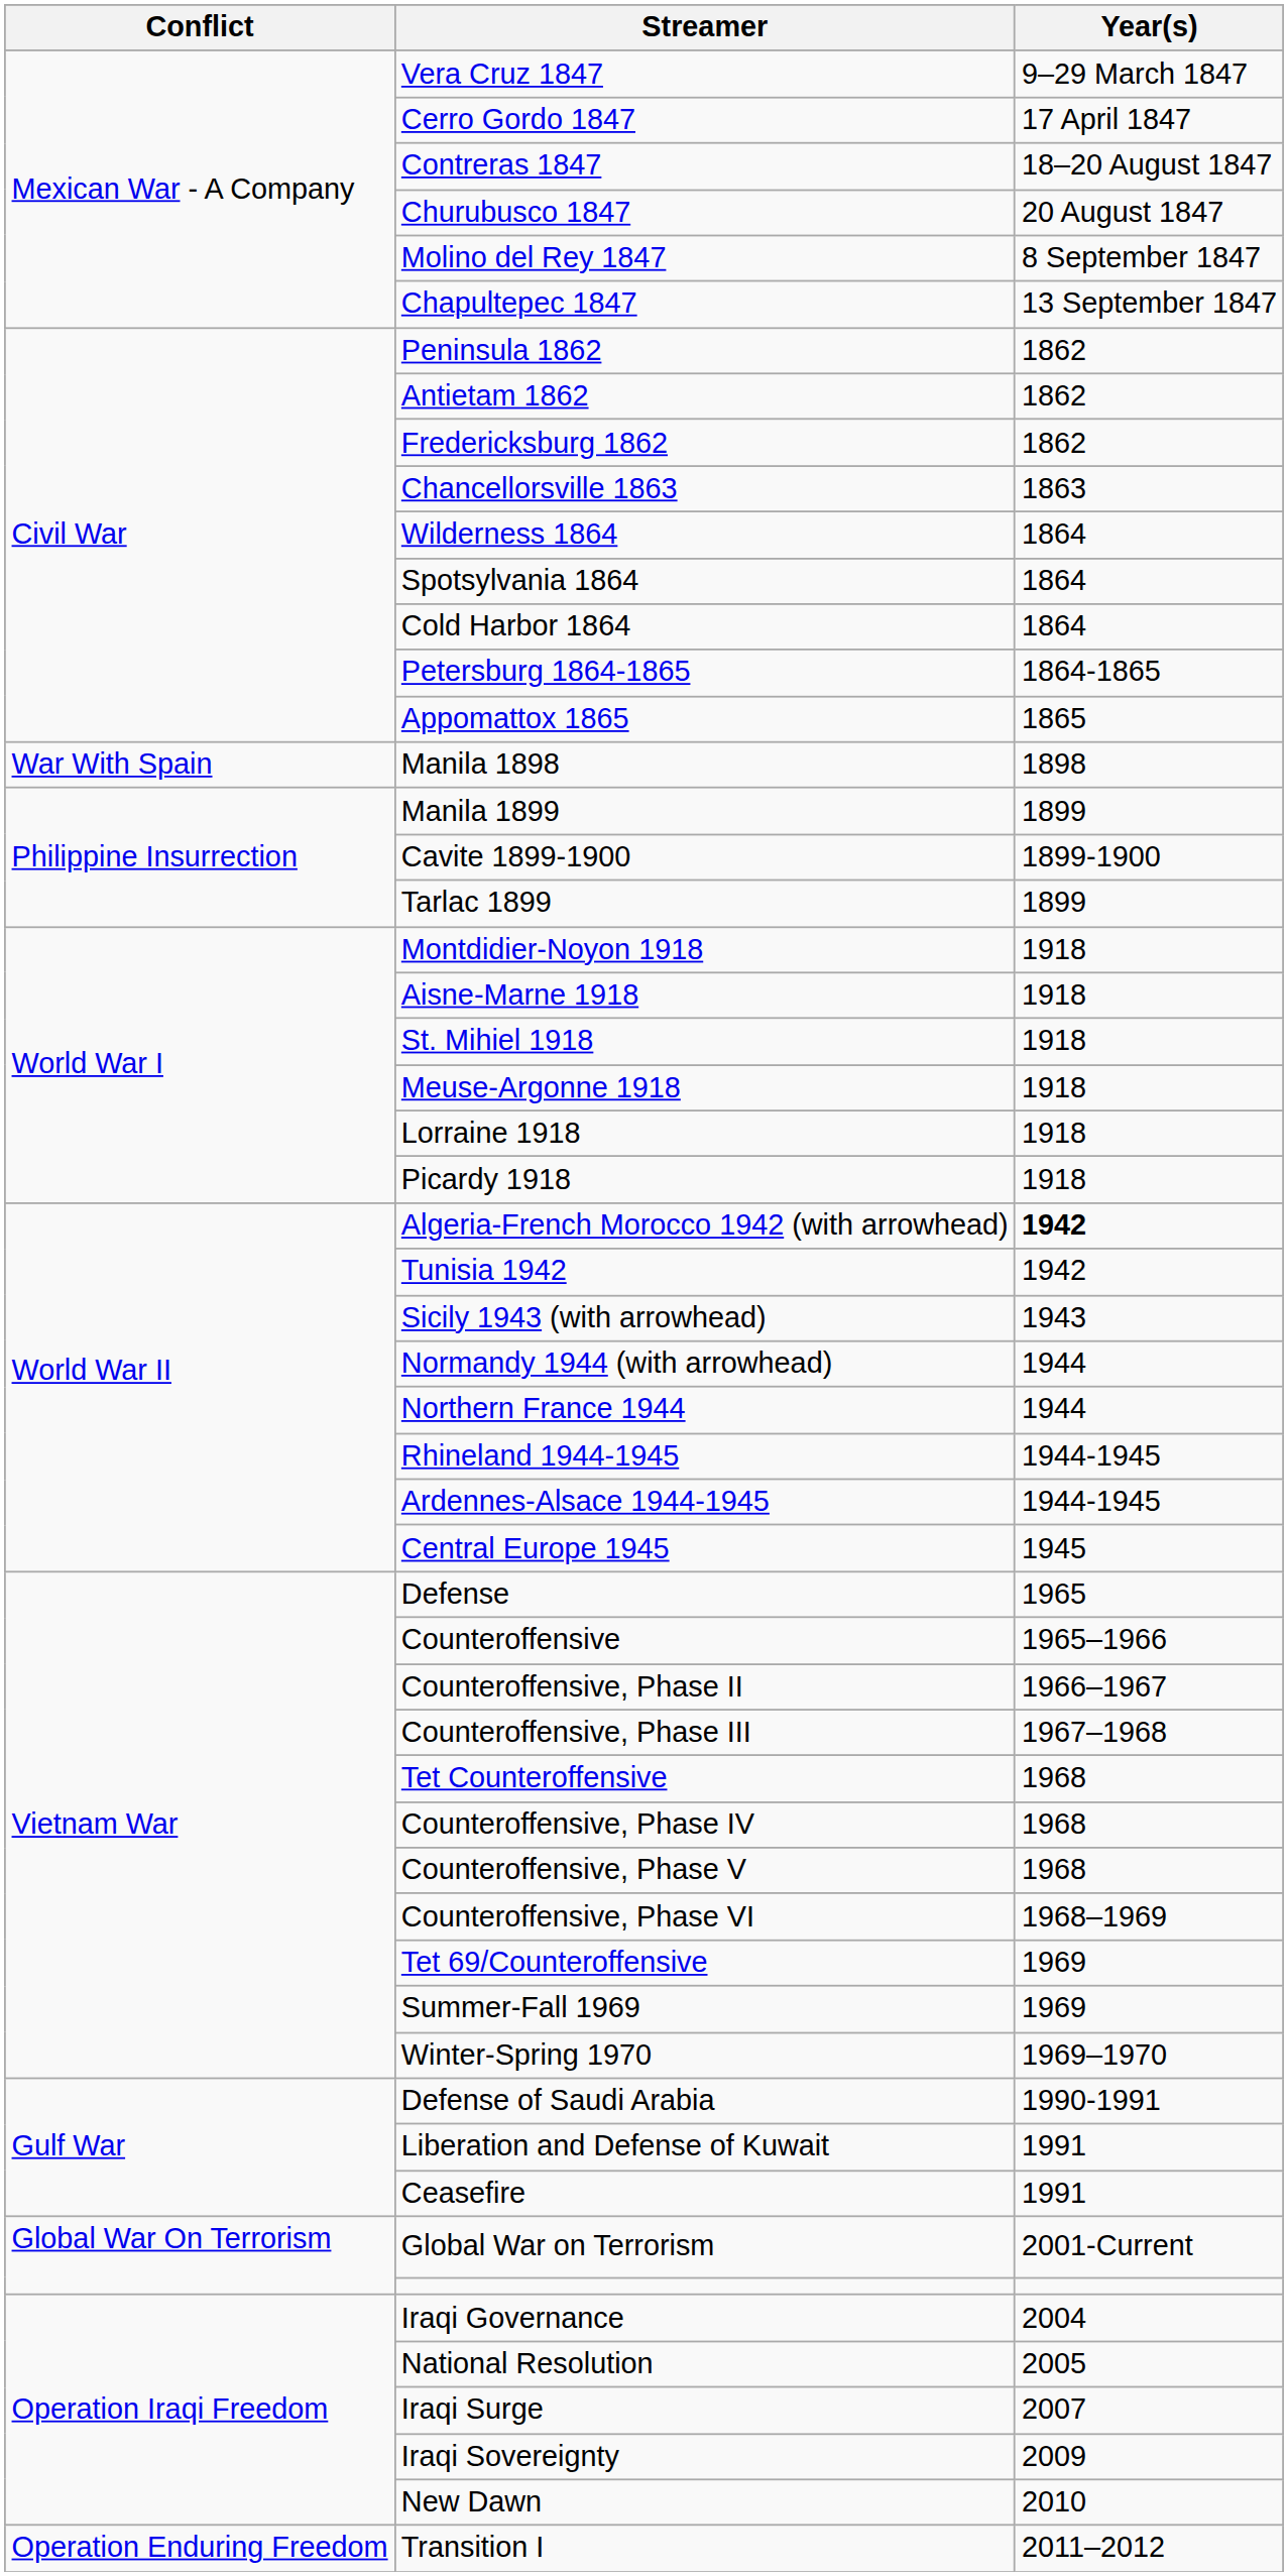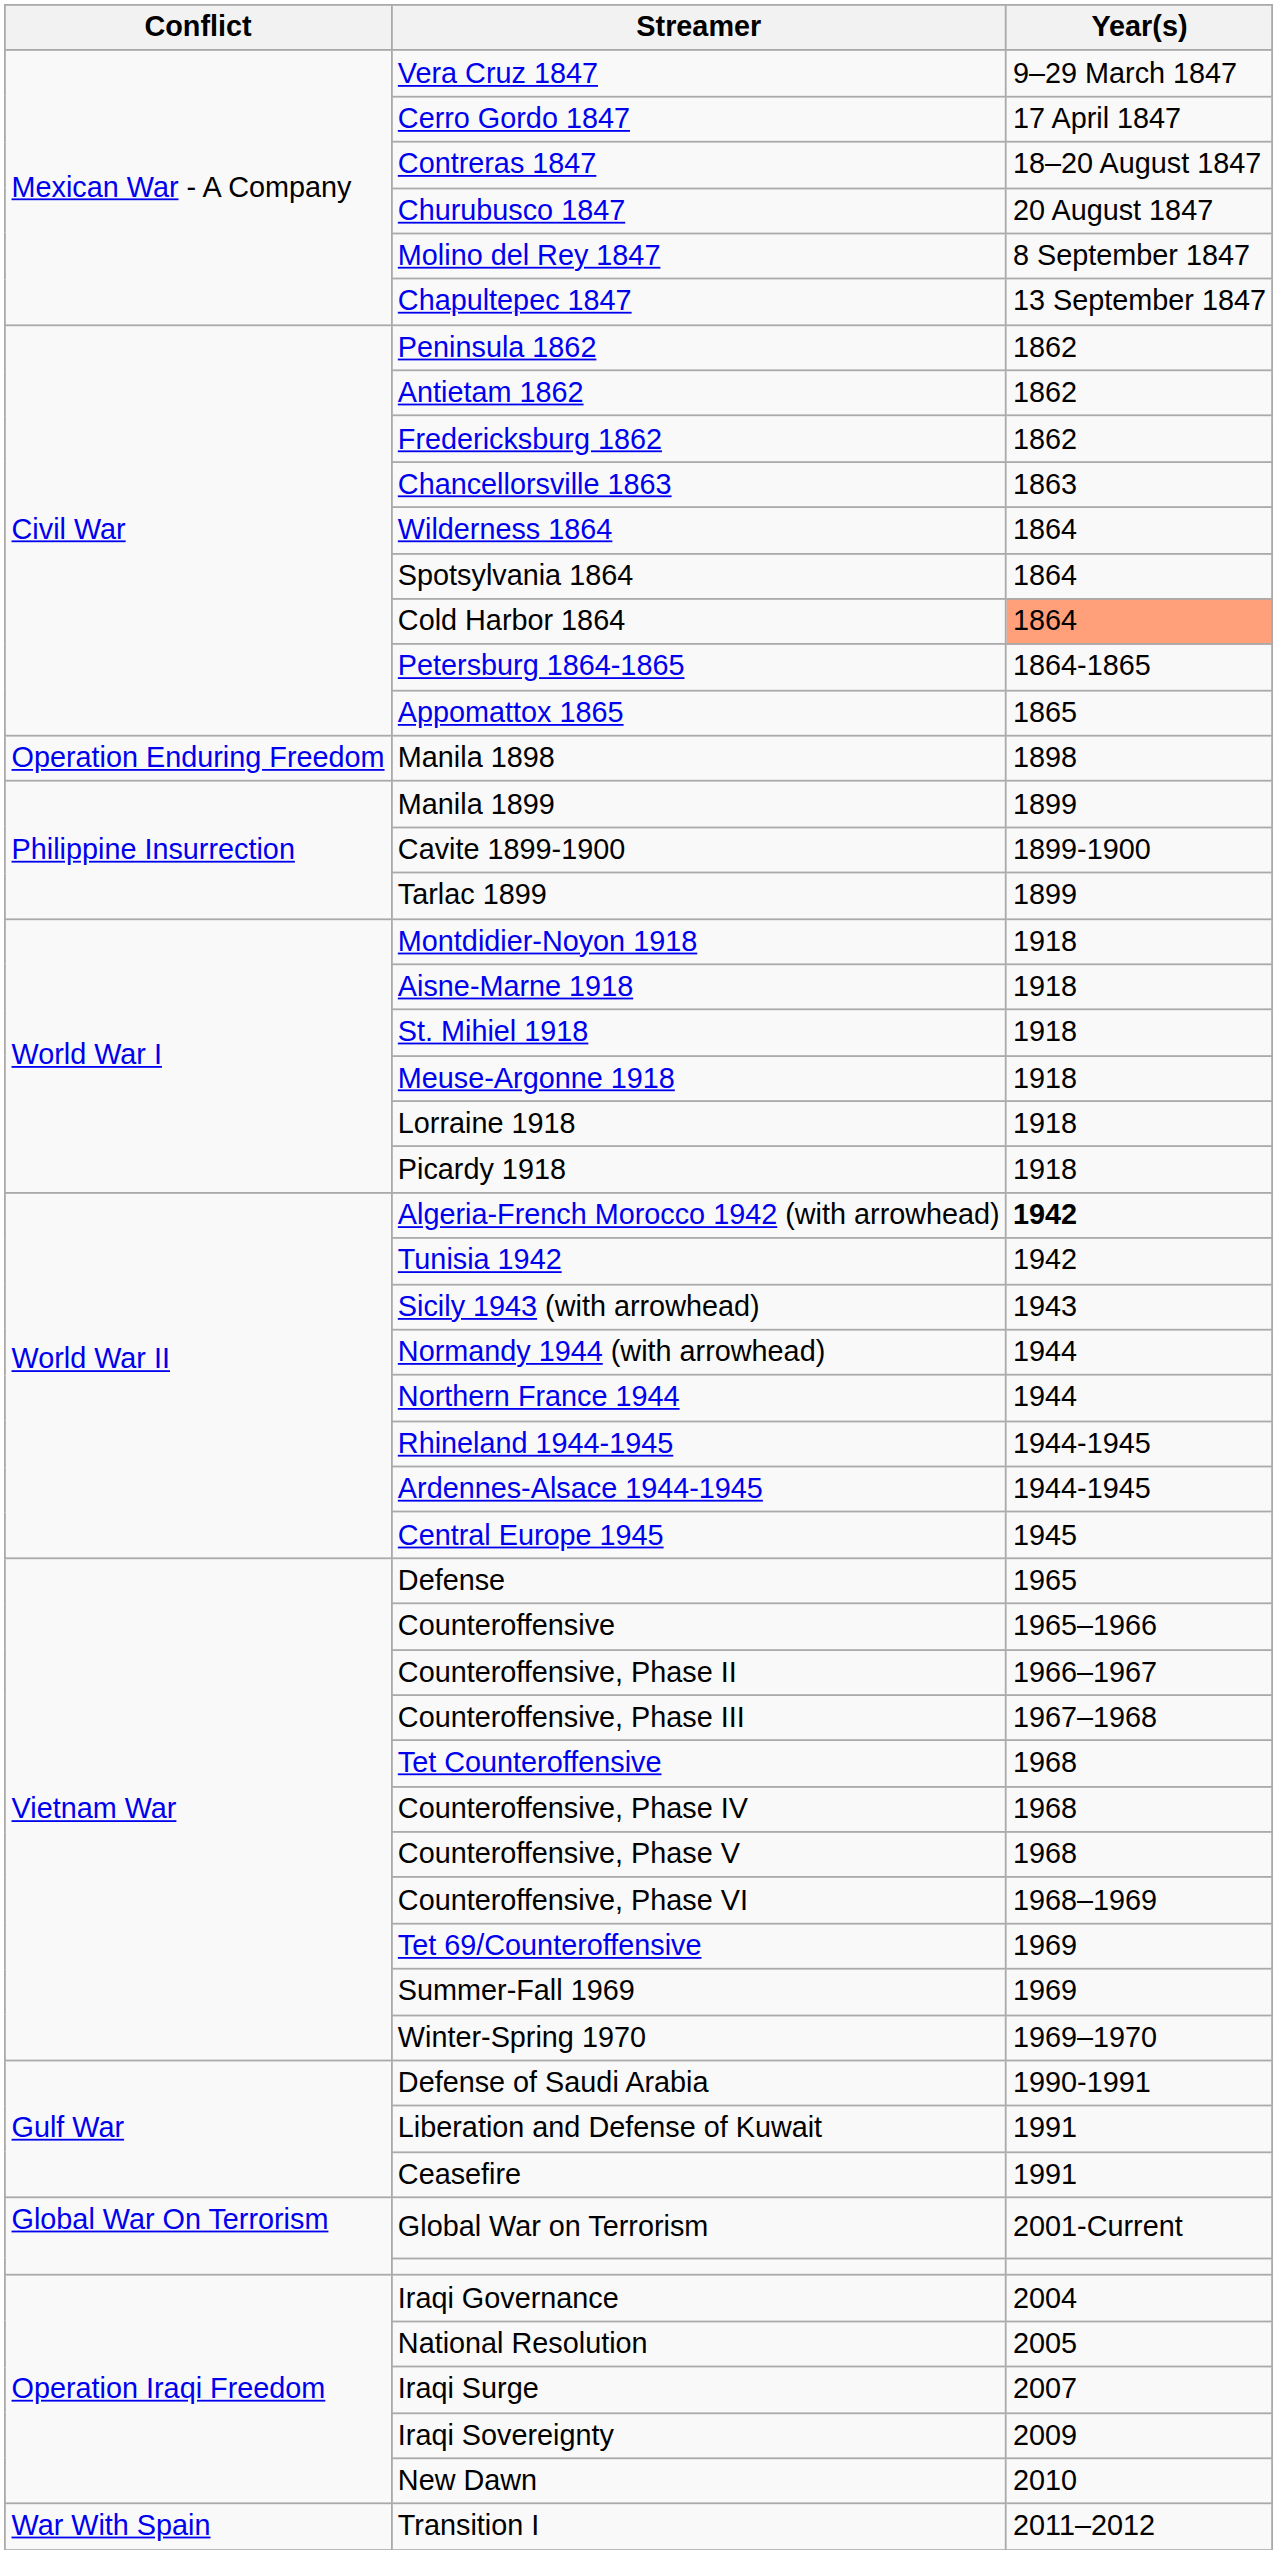 <table class=wikitable>
 <tr style="background:#efefef;">
 <th>Conflict</th>
 <th>Streamer</th>
 <th>Year(s)</th>
 </tr>
 <tr>
 <td rowspan="6"><a href='#'>Mexican War</a> - A Company<br> </td>
 <td><a href='#'>Vera Cruz 1847</a></td>
 <td>9–29 March 1847</td>
 </tr>
 <tr>
 <td><a href='#'>Cerro Gordo 1847</a></td>
 <td>17 April 1847</td>
 </tr>
 <tr>
 <td><a href='#'>Contreras 1847</a></td>
 <td>18–20 August 1847</td>
 </tr>
 <tr>
 <td><a href='#'>Churubusco 1847</a></td>
 <td>20 August 1847</td>
 </tr>
 <tr>
 <td><a href='#'>Molino del Rey 1847</a></td>
 <td>8 September 1847</td>
 </tr>
 <tr>
 <td><a href='#'>Chapultepec 1847</a></td>
 <td>13 September 1847</td>
 </tr>
 <tr>
 <td rowspan="9"><a href='#'>Civil War</a> <br> </td>
 <td><a href='#'>Peninsula 1862</a></td>
 <td>1862</td>
 </tr>
 <tr>
 <td><a href='#'>Antietam 1862</a></td>
 <td>1862</td>
 </tr>
 <tr>
 <td><a href='#'>Fredericksburg 1862</a></td>
 <td>1862</td>
 </tr>
 <tr>
 <td><a href='#'>Chancellorsville 1863</a></td>
 <td>1863</td>
 </tr>
 <tr>
 <td><a href='#'>Wilderness 1864</a></td>
 <td>1864</td>
 </tr>
 <tr>
 <td>Spotsylvania 1864</td>
 <td>1864</td>
 </tr>
 <tr>
 <td>Cold Harbor 1864</td>
-<td>1864</td>
+<td style="background: lightsalmon;">1864</td>
 </tr>
 <tr>
 <td><a href='#'>Petersburg 1864-1865</a></td>
 <td>1864-1865</td>
 </tr>
 <tr>
 <td><a href='#'>Appomattox 1865</a></td>
 <td>1865</td>
 </tr>
 <tr>
-<td rowspan="1"><a href='#'>War With Spain</a> <br> </td>
+<td rowspan="1"><a href='#'>Operation Enduring Freedom</a> <br> </td>
 <td>Manila 1898</td>
 <td>1898</td>
 </tr>
 <tr>
 <td rowspan="3"><a href='#'>Philippine Insurrection</a> <br> </td>
 <td>Manila 1899</td>
 <td>1899</td>
 </tr>
 <tr>
 <td>Cavite 1899-1900</td>
 <td>1899-1900</td>
 </tr>
 <tr>
 <td>Tarlac 1899</td>
 <td>1899</td>
 </tr>
 <tr>
 <td rowspan="6"><a href='#'>World War I</a> <br> </td>
 <td><a href='#'>Montdidier-Noyon 1918</a></td>
 <td>1918</td>
 </tr>
 <tr>
 <td><a href='#'>Aisne-Marne 1918</a></td>
 <td>1918</td>
 </tr>
 <tr>
 <td><a href='#'>St. Mihiel 1918</a></td>
 <td>1918</td>
 </tr>
 <tr>
 <td><a href='#'>Meuse-Argonne 1918</a></td>
 <td>1918</td>
 </tr>
 <tr>
 <td>Lorraine 1918</td>
 <td>1918</td>
 </tr>
 <tr>
 <td>Picardy 1918</td>
 <td>1918</td>
 </tr>
 <tr>
 <td rowspan="8"><a href='#'>World War II</a> <br> <br> </td>
 <td><a href='#'>Algeria-French Morocco 1942</a> (with arrowhead)</td>
 <td><strong>1942</strong></td>
 </tr>
 <tr>
 <td><a href='#'>Tunisia 1942</a></td>
 <td>1942</td>
 </tr>
 <tr>
 <td><a href='#'>Sicily 1943</a> (with arrowhead)</td>
 <td>1943</td>
 </tr>
 <tr>
 <td><a href='#'>Normandy 1944</a> (with arrowhead)</td>
 <td>1944</td>
 </tr>
 <tr>
 <td><a href='#'>Northern France 1944</a></td>
 <td>1944</td>
 </tr>
 <tr>
 <td><a href='#'>Rhineland 1944-1945</a></td>
 <td>1944-1945</td>
 </tr>
 <tr>
 <td><a href='#'>Ardennes-Alsace 1944-1945</a></td>
 <td>1944-1945</td>
 </tr>
 <tr>
 <td><a href='#'>Central Europe 1945</a></td>
 <td>1945</td>
 </tr>
 <tr>
 <td rowspan="11"><a href='#'>Vietnam War</a> <br> </td>
 <td>Defense</td>
 <td>1965</td>
 </tr>
 <tr>
 <td>Counteroffensive</td>
 <td>1965–1966</td>
 </tr>
 <tr>
 <td>Counteroffensive, Phase II</td>
 <td>1966–1967</td>
 </tr>
 <tr>
 <td>Counteroffensive, Phase III</td>
 <td>1967–1968</td>
 </tr>
 <tr>
 <td><a href='#'>Tet Counteroffensive</a></td>
 <td>1968</td>
 </tr>
 <tr>
 <td>Counteroffensive, Phase IV</td>
 <td>1968</td>
 </tr>
 <tr>
 <td>Counteroffensive, Phase V</td>
 <td>1968</td>
 </tr>
 <tr>
 <td>Counteroffensive, Phase VI</td>
 <td>1968–1969</td>
 </tr>
 <tr>
 <td><a href='#'>Tet 69/Counteroffensive</a></td>
 <td>1969</td>
 </tr>
 <tr>
 <td>Summer-Fall 1969</td>
 <td>1969</td>
 </tr>
 <tr>
 <td>Winter-Spring 1970</td>
 <td>1969–1970</td>
 </tr>
 <tr>
 <td rowspan="3"><a href='#'>Gulf War</a> <br> </td>
 <td>Defense of Saudi Arabia</td>
 <td>1990-1991</td>
 </tr>
 <tr>
 <td>Liberation and Defense of Kuwait</td>
 <td>1991</td>
 </tr>
 <tr>
 <td>Ceasefire</td>
 <td>1991</td>
 </tr>
 <tr>
 <td rowspan="2"><a href='#'>Global War On Terrorism</a><br> <br> </td>
 <td>Global War on Terrorism</td>
 <td>2001-Current</td>
 </tr>
 <tr>
 <td></td>
 <td></td>
 </tr>
 <tr>
 <td rowspan="5"><a href='#'>Operation Iraqi Freedom</a><br> </td>
 <td>Iraqi Governance</td>
 <td>2004</td>
 </tr>
 <tr>
 <td>National Resolution</td>
 <td>2005</td>
 </tr>
 <tr>
 <td>Iraqi Surge</td>
 <td>2007</td>
 </tr>
 <tr>
 <td>Iraqi Sovereignty</td>
 <td>2009</td>
 </tr>
 <tr>
 <td>New Dawn</td>
 <td>2010</td>
 </tr>
 <tr>
-<td rowspan="1"><a href='#'>Operation Enduring Freedom</a> <br> </td>
+<td rowspan="1"><a href='#'>War With Spain</a> <br> </td>
 <td>Transition I</td>
 <td>2011–2012</td>
 </tr>
 </table>
